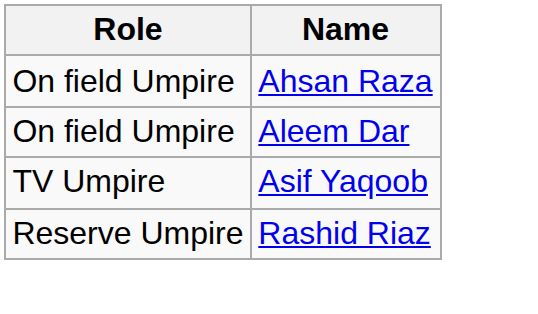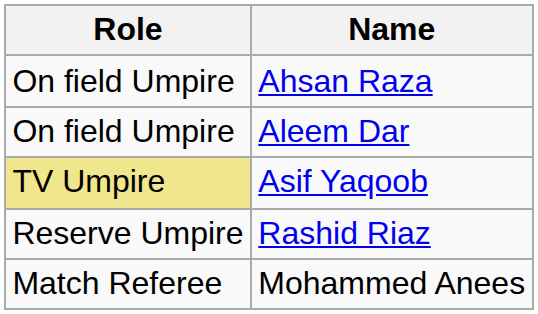 <table class="wikitable">
 <tr>
 <th>Role</th>
 <th>Name</th>
 </tr>
 <tr>
 <td>On field Umpire</td>
 <td> <a href='#'>Ahsan Raza</a></td>
 </tr>
 <tr>
 <td>On field Umpire</td>
 <td> <a href='#'>Aleem Dar</a></td>
 </tr>
 <tr>
-<td>TV Umpire</td>
+<td style="background: khaki;">TV Umpire</td>
 <td> <a href='#'>Asif Yaqoob</a></td>
 </tr>
 <tr>
 <td>Reserve Umpire</td>
 <td> <a href='#'>Rashid Riaz</a></td>
 </tr>
+<tr>
+<td>Match Referee</td>
+<td> Mohammed Anees</td>
+</tr>
 </table>
